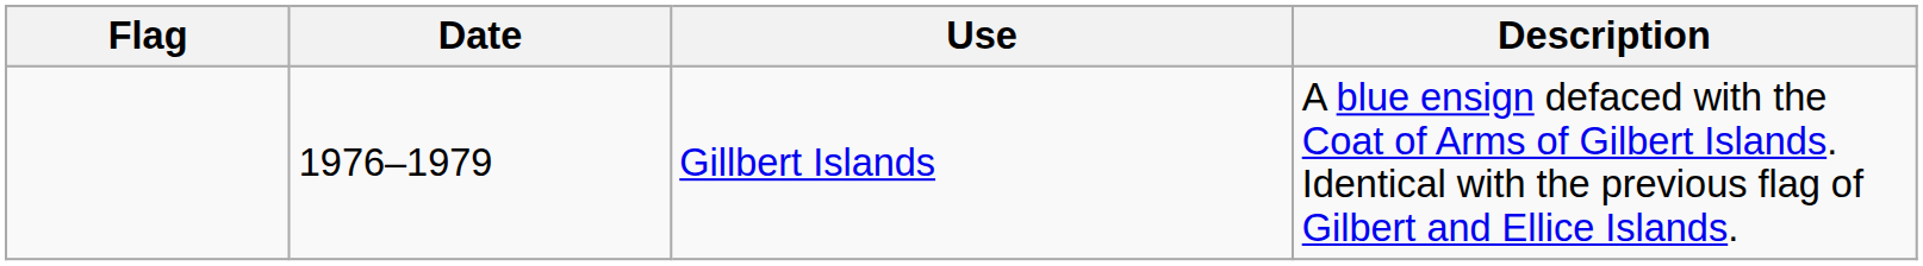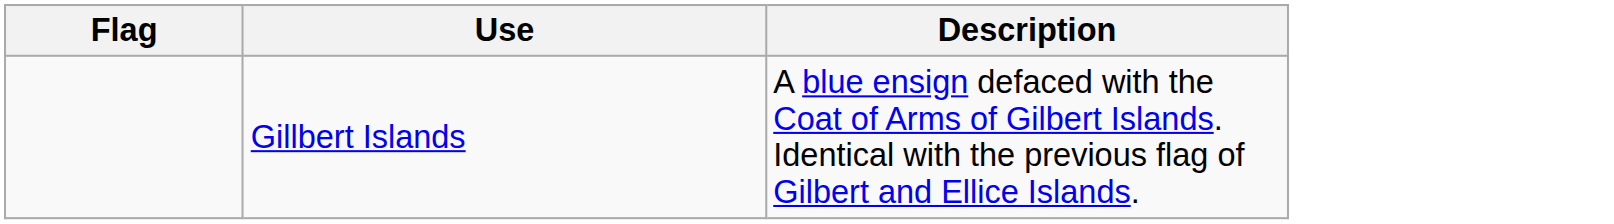 <table class="wikitable">
 <tr style="background:#efefef;">
 <th style="width:110px;">Flag</th>
-<th style="width:150px;">Date</th>
 <th style="width:250px;">Use</th>
 <th style="width:250px;">Description</th>
 </tr>
 <tr>
 <td></td>
-<td>1976–1979</td>
 <td><a href='#'>Gillbert Islands</a></td>
 <td>A <a href='#'>blue ensign</a> defaced with the <a href='#'>Coat of Arms of Gilbert Islands</a>. Identical with the previous flag of <a href='#'>Gilbert and Ellice Islands</a>.</td>
 </tr>
 </table>
